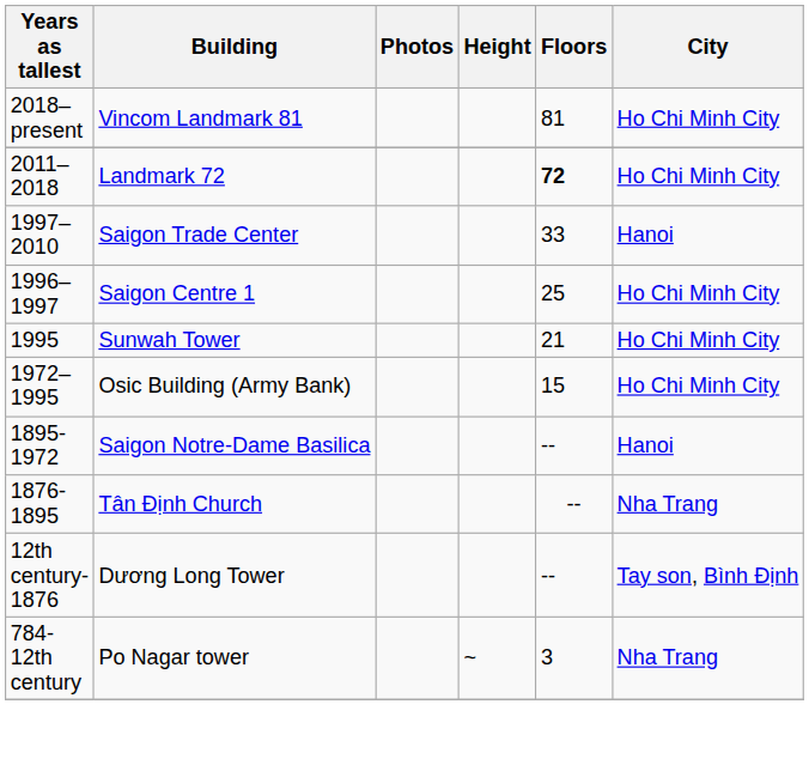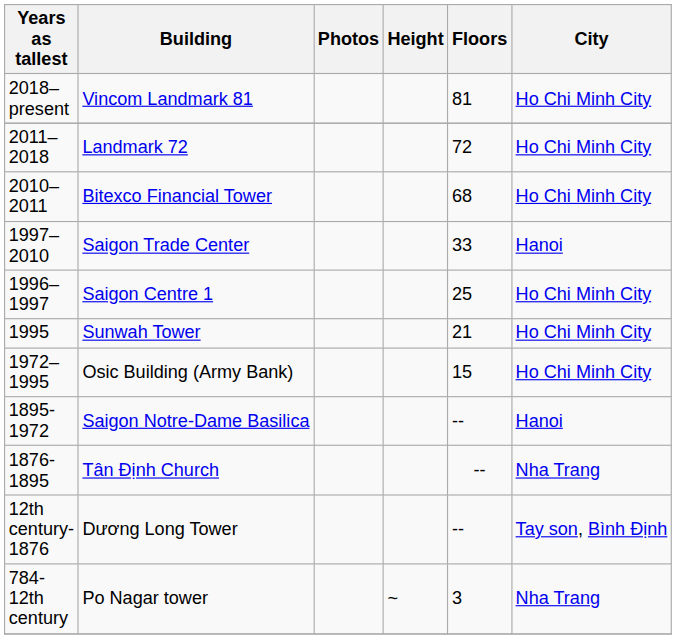 <table class="wikitable sortable" style="font-size: 100%; text-align:left" color:white>
 <tr>
 <th style="color:black;background-color:#ccccc;width:10px;">Years as<br> tallest</th>
 <th style="color:black;background-color:#ccccc;">Building</th>
 <th class="unsortable">Photos</th>
 <th style="color:black;background-color:#ccccc;">Height</th>
 <th style="color:black;background-color:#ccccc;">Floors</th>
 <th style="color:black;background-color:#ccccc;">City</th>
 </tr>
 <tr>
 <td>2018–present</td>
 <td><a href='#'>Vincom Landmark 81</a></td>
 <td></td>
 <td></td>
 <td>81</td>
 <td><a href='#'>Ho Chi Minh City</a></td>
 </tr>
 <tr>
 </tr>
 <tr>
 <td>2011–2018</td>
 <td><a href='#'>Landmark 72</a></td>
 <td></td>
 <td></td>
-<td><strong>72</strong></td>
+<td>72</td>
+<td><a href='#'>Ho Chi Minh City</a></td>
+</tr>
+<tr>
+<td>2010–2011</td>
+<td><a href='#'>Bitexco Financial Tower</a></td>
+<td></td>
+<td></td>
+<td>68</td>
 <td><a href='#'>Ho Chi Minh City</a></td>
 </tr>
 <tr>
 <td>1997–2010</td>
 <td><a href='#'>Saigon Trade Center</a></td>
 <td></td>
 <td></td>
 <td>33</td>
 <td><a href='#'>Hanoi</a></td>
 </tr>
 <tr>
 <td>1996–1997</td>
 <td><a href='#'>Saigon Centre 1</a></td>
 <td></td>
 <td></td>
 <td>25</td>
 <td><a href='#'>Ho Chi Minh City</a></td>
 </tr>
 <tr>
 <td>1995</td>
 <td><a href='#'>Sunwah Tower</a></td>
 <td></td>
 <td></td>
 <td>21</td>
 <td><a href='#'>Ho Chi Minh City</a></td>
 </tr>
 <tr>
 <td>1972–1995</td>
 <td>Osic Building (Army Bank)</td>
 <td></td>
 <td></td>
 <td>15</td>
 <td><a href='#'>Ho Chi Minh City</a></td>
 </tr>
 <tr>
 <td>1895-1972</td>
 <td><a href='#'>Saigon Notre-Dame Basilica</a></td>
 <td></td>
 <td></td>
 <td>--</td>
 <td><a href='#'>Hanoi</a></td>
 </tr>
 <tr>
 <td>1876-1895</td>
 <td><a href='#'>Tân Định Church</a></td>
 <td></td>
 <td></td>
 <td align="center">--</td>
 <td><a href='#'>Nha Trang</a></td>
 </tr>
 <tr>
 <td>12th century-1876</td>
 <td>Dương Long Tower</td>
 <td></td>
 <td></td>
 <td>--</td>
 <td><a href='#'>Tay son</a>, <a href='#'>Bình Định</a></td>
 </tr>
 <tr>
 <td>784-12th century</td>
 <td>Po Nagar tower</td>
 <td></td>
 <td>~</td>
 <td>3</td>
 <td><a href='#'>Nha Trang</a></td>
 </tr>
 <tr>
 </tr>
 </table>
